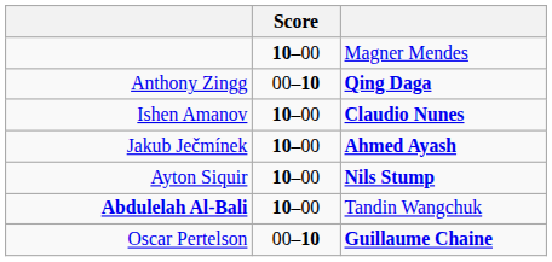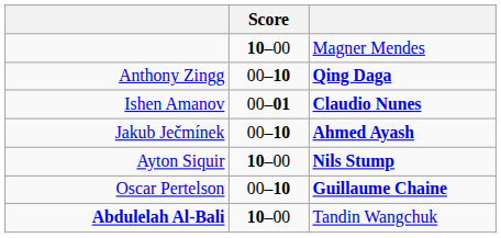 <table class="wikitable" style="text-align: center; font-size:90% ">
 <tr>
 <th align="right" width="180"></th>
 <th width="60">Score</th>
 <th align="left" width="150"></th>
 </tr>
 <tr>
 <td align=right><strong> </strong></td>
 <td align=center><strong>10</strong>–00</td>
 <td align=left> <a href='#'>Magner Mendes</a></td>
 </tr>
 <tr>
 <td align=right><a href='#'>Anthony Zingg</a> </td>
 <td align=center>00–<strong>10</strong></td>
 <td align=left><strong> <a href='#'>Qing Daga</a></strong></td>
 </tr>
 <tr>
 <td align=right><a href='#'>Ishen Amanov</a> </td>
-<td align=center><strong>10</strong>–00</td>
+<td align=center>00–<strong>01</strong></td>
 <td align=left><strong> <a href='#'>Claudio Nunes</a></strong></td>
 </tr>
 <tr>
 <td align=right><a href='#'>Jakub Ječmínek</a> </td>
-<td align=center><strong>10</strong>–00</td>
+<td align=center>00–<strong>10</strong></td>
 <td align=left><strong> <a href='#'>Ahmed Ayash</a></strong></td>
 </tr>
 <tr>
 <td align=right><a href='#'>Ayton Siquir</a> </td>
 <td align=center><strong>10</strong>–00</td>
 <td align=left><strong> <a href='#'>Nils Stump</a></strong></td>
 </tr>
 <tr>
+<td align=right><a href='#'>Oscar Pertelson</a> </td>
+<td align=center>00–<strong>10</strong></td>
+<td align=left><strong> <a href='#'>Guillaume Chaine</a></strong></td>
+</tr>
+<tr>
 <td align=right><strong><a href='#'>Abdulelah Al-Bali</a> </strong></td>
 <td align=center><strong>10</strong>–00</td>
 <td align=left> <a href='#'>Tandin Wangchuk</a></td>
 </tr>
-<tr>
-<td align=right><a href='#'>Oscar Pertelson</a> </td>
-<td align=center>00–<strong>10</strong></td>
-<td align=left><strong> <a href='#'>Guillaume Chaine</a></strong></td>
-</tr>
 </table>
